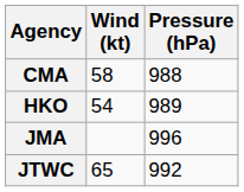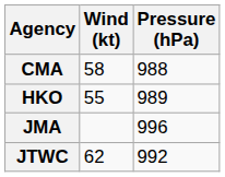 <table class="wikitable floatleft">
 <tr>
 <th>Agency</th>
 <th>Wind<br>(kt)</th>
 <th>Pressure<br>(hPa)</th>
 </tr>
 <tr>
 <th>CMA</th>
 <td>58</td>
 <td>988</td>
 </tr>
 <tr>
 <th>HKO</th>
-<td>54</td>
+<td>55</td>
 <td>989</td>
 </tr>
 <tr>
 <th>JMA</th>
 <td></td>
 <td>996</td>
 </tr>
 <tr>
 <th>JTWC</th>
-<td>65</td>
+<td>62</td>
 <td>992</td>
 </tr>
 </table>
